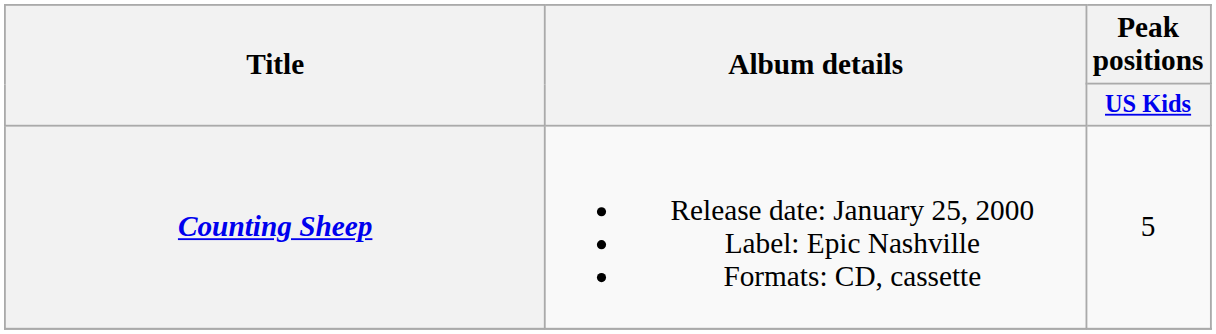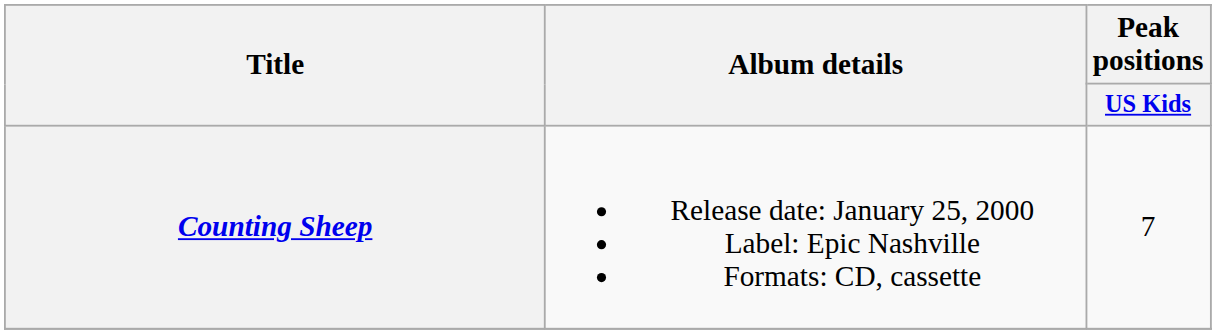 <table class="wikitable plainrowheaders" style="text-align:center;">
 <tr>
 <th rowspan="2" style="width:18em;">Title</th>
 <th rowspan="2" style="width:18em;">Album details</th>
 <th colspan="1">Peak positions</th>
 </tr>
 <tr style="font-size:smaller;">
 <th width="40"><a href='#'>US Kids</a><br></th>
 </tr>
 <tr>
 <th scope="row"><em><a href='#'>Counting Sheep</a></em></th>
 <td><br><ul><li>Release date: January 25, 2000</li><li>Label: Epic Nashville</li><li>Formats: CD, cassette</li></ul></td>
-<td>5</td>
+<td>7</td>
 </tr>
 <tr>
 </tr>
 </table>
